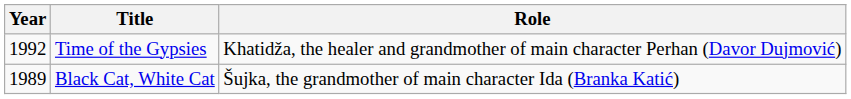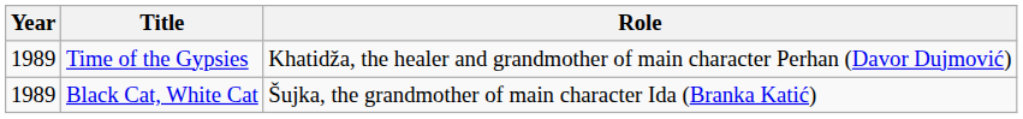 <table class="wikitable">
 <tr>
 <th>Year</th>
 <th>Title</th>
 <th>Role</th>
 </tr>
 <tr>
-<td>1992</td>
+<td>1989</td>
 <td><a href='#'>Time of the Gypsies</a></td>
 <td>Khatidža, the healer and grandmother of main character Perhan (<a href='#'>Davor Dujmović</a>)</td>
 </tr>
 <tr>
 <td>1989</td>
 <td><a href='#'>Black Cat, White Cat</a></td>
 <td>Šujka, the grandmother of main character Ida (<a href='#'>Branka Katić</a>)</td>
 </tr>
 </table>
